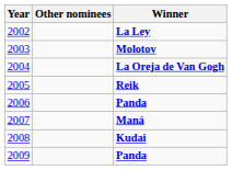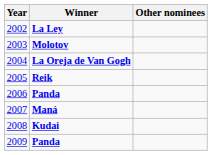 <table class="wikitable">
 <tr>
 <th>Year</th>
+<th>Winner</th>
 <th>Other nominees</th>
-<th>Winner</th>
 </tr>
 <tr>
 <td><a href='#'>2002</a></td>
+<td><strong><a href='#'>La Ley</a></strong></td>
 <td></td>
-<td><strong><a href='#'>La Ley</a></strong></td>
 </tr>
 <tr>
 <td><a href='#'>2003</a></td>
+<td><strong><a href='#'>Molotov</a></strong></td>
 <td></td>
-<td><strong><a href='#'>Molotov</a></strong></td>
 </tr>
 <tr>
 <td><a href='#'>2004</a></td>
+<td><strong><a href='#'>La Oreja de Van Gogh</a></strong></td>
 <td></td>
-<td><strong><a href='#'>La Oreja de Van Gogh</a></strong></td>
 </tr>
 <tr>
 <td><a href='#'>2005</a></td>
+<td><strong><a href='#'>Reik</a></strong></td>
 <td></td>
-<td><strong><a href='#'>Reik</a></strong></td>
 </tr>
 <tr>
 <td><a href='#'>2006</a></td>
+<td><strong><a href='#'>Panda</a></strong></td>
 <td></td>
-<td><strong><a href='#'>Panda</a></strong></td>
 </tr>
 <tr>
 <td><a href='#'>2007</a></td>
+<td><strong><a href='#'>Maná</a></strong></td>
 <td></td>
-<td><strong><a href='#'>Maná</a></strong></td>
 </tr>
 <tr>
 <td><a href='#'>2008</a></td>
+<td><strong><a href='#'>Kudai</a></strong></td>
 <td></td>
-<td><strong><a href='#'>Kudai</a></strong></td>
 </tr>
 <tr>
 <td><a href='#'>2009</a></td>
+<td><strong><a href='#'>Panda</a></strong></td>
 <td></td>
-<td><strong><a href='#'>Panda</a></strong></td>
 </tr>
 </table>
